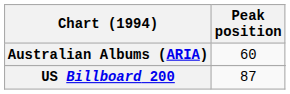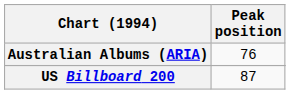 <table class="wikitable sortable plainrowheaders">
 <tr>
 <th scope="col">Chart (1994)</th>
 <th scope="col">Peak<br>position</th>
 </tr>
 <tr>
 <th scope="row">Australian Albums (<a href='#'>ARIA</a>)</th>
-<td style="text-align:center;">60</td>
+<td style="text-align:center;">76</td>
 </tr>
 <tr>
 </tr>
 <tr>
 <th scope="row">US <a href='#'><em>Billboard</em> 200</a></th>
 <td style="text-align:center;">87</td>
 </tr>
 </table>
